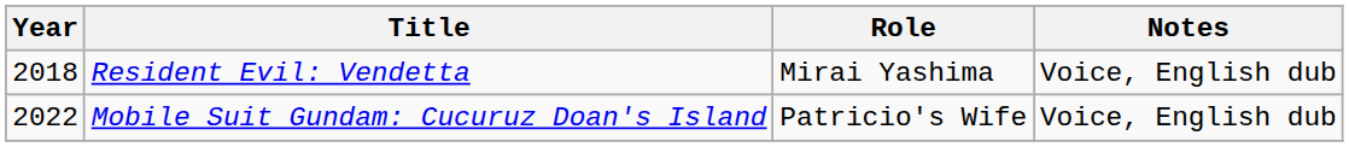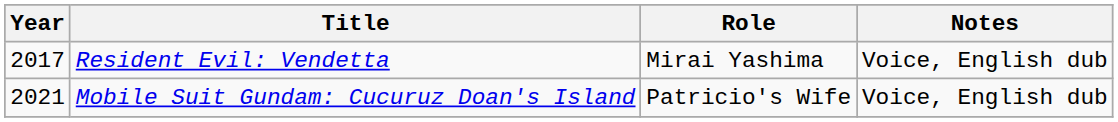 <table class="wikitable sortable">
 <tr>
 <th>Year</th>
 <th>Title</th>
 <th>Role</th>
 <th class="unsortable">Notes</th>
 </tr>
 <tr>
-<td>2018</td>
+<td>2017</td>
 <td><em><a href='#'>Resident Evil: Vendetta</a></em></td>
 <td>Mirai Yashima</td>
 <td>Voice, English dub</td>
 </tr>
 <tr>
-<td>2022</td>
+<td>2021</td>
 <td><em><a href='#'>Mobile Suit Gundam: Cucuruz Doan's Island</a></em></td>
 <td>Patricio's Wife</td>
 <td>Voice, English dub</td>
 </tr>
 </table>
